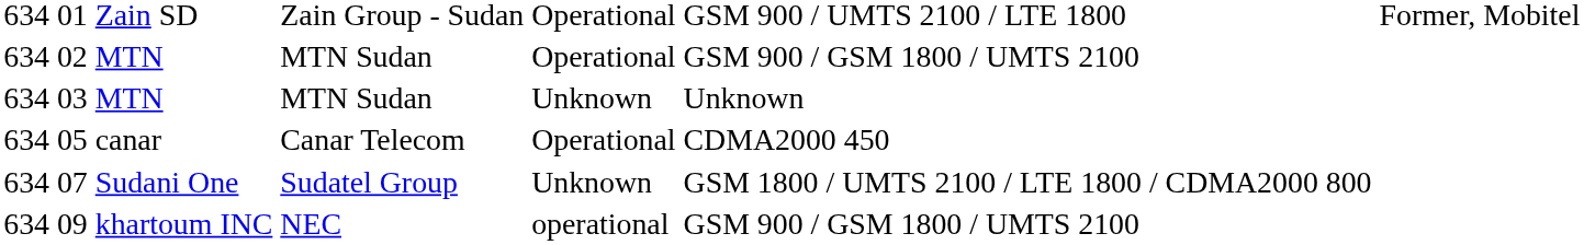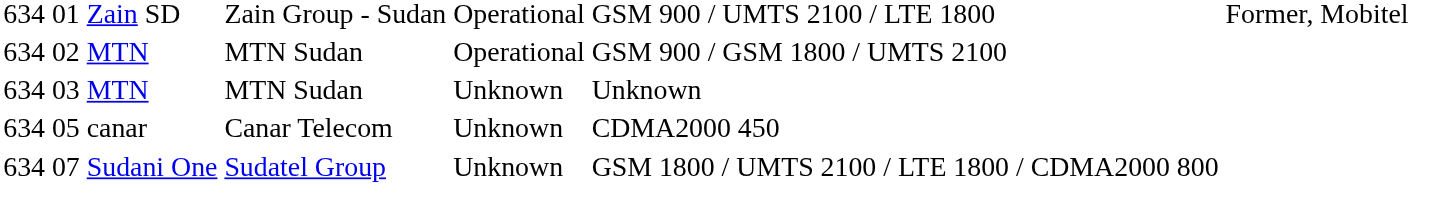 <table>
 <tr>
 <td>634</td>
 <td>01</td>
 <td><a href='#'>Zain</a> SD</td>
 <td>Zain Group - Sudan</td>
 <td>Operational</td>
 <td>GSM 900 / UMTS 2100 / LTE 1800</td>
 <td>Former, Mobitel</td>
 </tr>
 <tr>
 <td>634</td>
 <td>02</td>
 <td><a href='#'>MTN</a></td>
 <td>MTN Sudan</td>
 <td>Operational</td>
 <td>GSM 900 / GSM 1800 / UMTS 2100</td>
 <td></td>
 </tr>
 <tr>
 <td>634</td>
 <td>03</td>
 <td><a href='#'>MTN</a></td>
 <td>MTN Sudan</td>
 <td>Unknown</td>
 <td>Unknown</td>
 <td></td>
 </tr>
 <tr>
 <td>634</td>
 <td>05</td>
 <td>canar</td>
 <td>Canar Telecom</td>
-<td>Operational</td>
+<td>Unknown</td>
 <td>CDMA2000 450</td>
 <td></td>
 </tr>
 <tr>
 <td>634</td>
 <td>07</td>
 <td><a href='#'>Sudani One</a></td>
 <td><a href='#'>Sudatel Group</a></td>
 <td>Unknown</td>
 <td>GSM 1800 / UMTS 2100 / LTE 1800 / CDMA2000 800</td>
 <td></td>
 </tr>
-<tr>
-<td>634</td>
-<td>09</td>
-<td><a href='#'>khartoum INC</a></td>
-<td><a href='#'>NEC</a></td>
-<td>operational</td>
-<td>GSM 900 / GSM 1800 / UMTS 2100</td>
-<td></td>
-</tr>
 </table>
